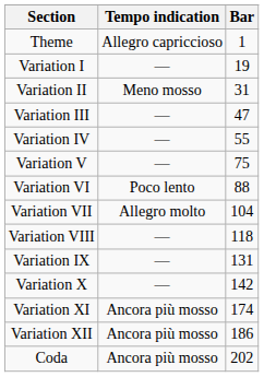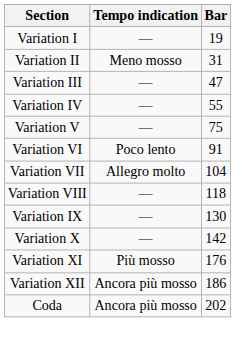 <table class="wikitable">
 <tr>
 </tr>
 <tr>
 <th align="center">Section</th>
 <th align="center">Tempo indication</th>
 <th align="center">Bar</th>
-</tr>
-<tr align=center>
-<td>Theme</td>
-<td>Allegro capriccioso</td>
-<td>1</td>
 </tr>
 <tr align=center>
 <td>Variation I</td>
 <td>—</td>
 <td>19</td>
 </tr>
 <tr align=center>
 <td>Variation II</td>
 <td>Meno mosso</td>
 <td>31</td>
 </tr>
 <tr align=center>
 <td>Variation III</td>
 <td>—</td>
 <td>47</td>
 </tr>
 <tr align=center>
 <td>Variation IV</td>
 <td>—</td>
 <td>55</td>
 </tr>
 <tr align=center>
 <td>Variation V</td>
 <td>—</td>
 <td>75</td>
 </tr>
 <tr align=center>
 <td>Variation VI</td>
 <td>Poco lento</td>
-<td>88</td>
+<td>91</td>
 </tr>
 <tr align=center>
 <td>Variation VII</td>
 <td>Allegro molto</td>
 <td>104</td>
 </tr>
 <tr align=center>
 <td>Variation VIII</td>
 <td>—</td>
 <td>118</td>
 </tr>
 <tr align=center>
 <td>Variation IX</td>
 <td>—</td>
-<td>131</td>
+<td>130</td>
 </tr>
 <tr align=center>
 <td>Variation X</td>
 <td>—</td>
 <td>142</td>
 </tr>
 <tr align=center>
 <td>Variation XI</td>
-<td>Ancora più mosso</td>
-<td>174</td>
+<td>Più mosso</td>
+<td>176</td>
 </tr>
 <tr align=center>
 <td>Variation XII</td>
 <td>Ancora più mosso</td>
 <td>186</td>
 </tr>
 <tr align=center>
 <td>Coda</td>
 <td>Ancora più mosso</td>
 <td>202</td>
 </tr>
 </table>
